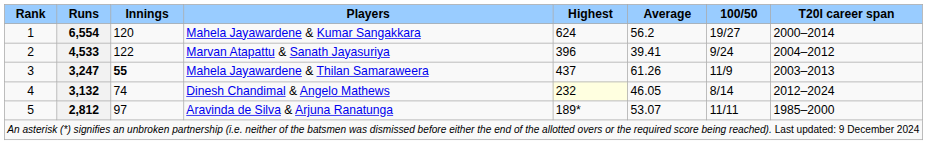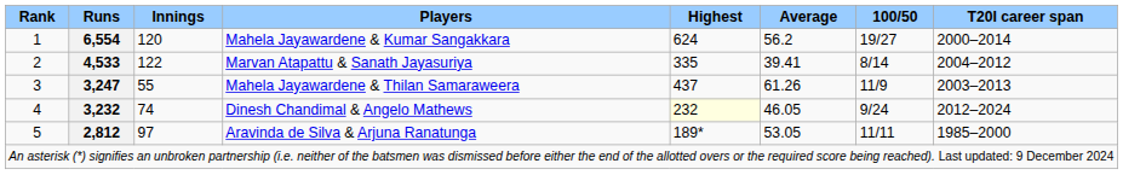 <table class="wikitable sortable" style="text-align:centre;">
 <tr style="background:#9cf;">
 <th style="background:#9cf;" scope="col">Rank</th>
 <th scope="col" style="background:#9cf;">Runs</th>
 <th scope="col" style="background:#9cf;">Innings</th>
 <th scope="col" style="background:#9cf;">Players</th>
 <th scope="col" style="background:#9cf;">Highest</th>
 <th scope="col" style="background:#9cf;">Average</th>
 <th scope="col" style="background:#9cf;">100/50</th>
 <th scope="col" style="background:#9cf;">T20I career span</th>
 </tr>
 <tr>
 <td style="text-align:center">1</td>
 <th scope-"row">6,554</th>
 <td>120</td>
 <td><a href='#'>Mahela Jayawardene</a> & <a href='#'>Kumar Sangakkara</a></td>
 <td>624</td>
 <td>56.2</td>
 <td>19/27</td>
 <td>2000–2014</td>
 </tr>
 <tr>
 <td style="text-align:center">2</td>
 <th scope="row">4,533</th>
 <td>122</td>
 <td><a href='#'>Marvan Atapattu</a> & <a href='#'>Sanath Jayasuriya</a></td>
-<td>396</td>
+<td>335</td>
 <td>39.41</td>
-<td>9/24</td>
+<td>8/14</td>
 <td>2004–2012</td>
 </tr>
 <tr>
 <td style="text-align:center">3</td>
 <th scope="row">3,247</th>
-<td><strong>55</strong></td>
+<td>55</td>
 <td><a href='#'>Mahela Jayawardene</a> & <a href='#'>Thilan Samaraweera</a></td>
 <td>437</td>
 <td>61.26</td>
 <td>11/9</td>
 <td>2003–2013</td>
 </tr>
 <tr>
 <td style="text-align:center">4</td>
-<th scope="row">3,132</th>
+<th scope="row">3,232</th>
 <td>74</td>
 <td><a href='#'>Dinesh Chandimal</a> & <a href='#'>Angelo Mathews</a></td>
 <td style="background: lightyellow;">232</td>
 <td>46.05</td>
-<td>8/14</td>
+<td>9/24</td>
 <td>2012–2024</td>
 </tr>
 <tr>
 <td style="text-align:center">5</td>
 <th scope="row">2,812</th>
 <td>97</td>
 <td><a href='#'>Aravinda de Silva</a> & <a href='#'>Arjuna Ranatunga</a></td>
 <td>189*</td>
-<td>53.07</td>
+<td>53.05</td>
 <td>11/11</td>
 <td>1985–2000</td>
 </tr>
 <tr class="sortbottom">
 <td scope="row" colspan=9><small> <em>An asterisk (*) signifies an unbroken partnership (i.e. neither of the batsmen was dismissed before either the end of the allotted overs or the required score being reached).</em> Last updated: 9 December 2024</small></td>
 </tr>
 </table>
